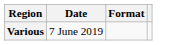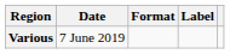 <table class="wikitable plainrowheaders">
 <tr>
 <th scope="col">Region</th>
 <th scope="col">Date</th>
 <th scope="col">Format</th>
+<th scope="col">Label</th>
 <th scope="col"></th>
 </tr>
 <tr>
 <th scope="row">Various</th>
 <td>7 June 2019</td>
 <td></td>
+<td></td>
 <td align="center"></td>
 </tr>
 </table>
